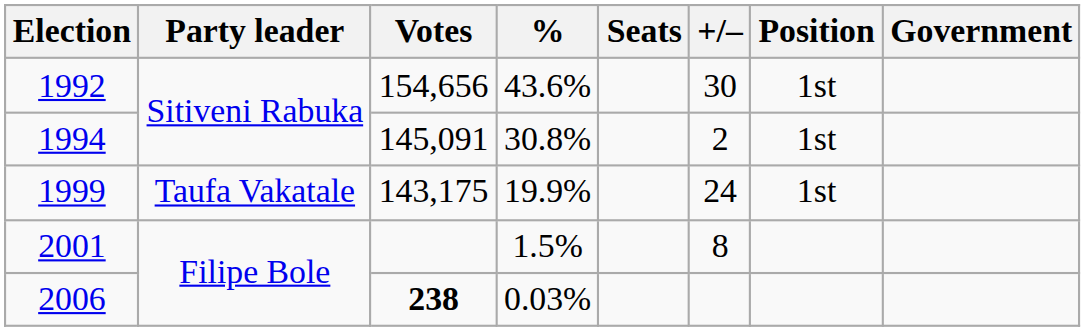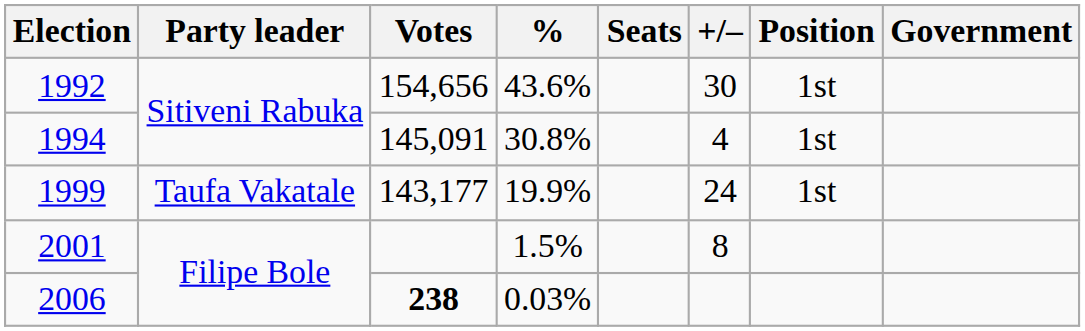 <table class="wikitable" style="text-align:center">
 <tr>
 <th><strong>Election</strong></th>
 <th><strong>Party leader</strong></th>
 <th><strong>Votes</strong></th>
 <th><strong>%</strong></th>
 <th><strong>Seats</strong></th>
 <th>+/–</th>
 <th><strong>Position</strong></th>
 <th>Government</th>
 </tr>
 <tr>
 <td><a href='#'>1992</a></td>
 <td rowspan="2"><a href='#'>Sitiveni Rabuka</a></td>
 <td>154,656</td>
 <td>43.6%</td>
 <td></td>
 <td> 30</td>
 <td> 1st</td>
 <td></td>
 </tr>
 <tr>
 <td><a href='#'>1994</a></td>
 <td>145,091</td>
 <td>30.8%</td>
 <td></td>
-<td> 2</td>
+<td> 4</td>
 <td> 1st</td>
 <td></td>
 </tr>
 <tr>
 <td><a href='#'>1999</a></td>
 <td><a href='#'>Taufa Vakatale</a></td>
-<td>143,175</td>
+<td>143,177</td>
 <td>19.9%</td>
 <td></td>
 <td> 24</td>
 <td> 1st</td>
 <td></td>
 </tr>
 <tr>
 <td><a href='#'>2001</a></td>
 <td rowspan="2"><a href='#'>Filipe Bole</a></td>
 <td></td>
 <td>1.5%</td>
 <td></td>
 <td> 8</td>
 <td></td>
 <td></td>
 </tr>
 <tr>
 <td><a href='#'>2006</a></td>
 <td><strong>238</strong></td>
 <td>0.03%</td>
 <td></td>
 <td></td>
 <td></td>
 <td></td>
 </tr>
 </table>
